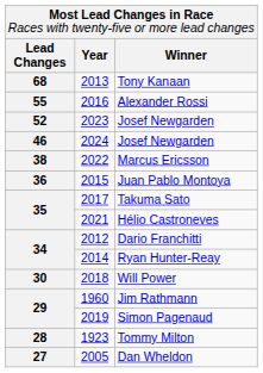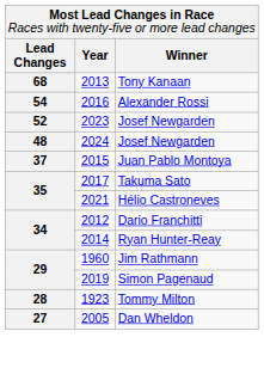 <table class="wikitable">
 <tr>
 <td style="background:#F2F2F2; text-align: center;" colspan="3"><strong>Most Lead Changes in Race</strong><br><em>Races with twenty-five or more lead changes</em></td>
 </tr>
 <tr>
 <td style="background:#F2F2F2; text-align: center;"><strong>Lead<br>Changes</strong></td>
 <td style="background:#F2F2F2; text-align: center;"><strong>Year</strong></td>
 <td style="background:#F2F2F2; text-align: center;"><strong>Winner</strong></td>
 </tr>
 <tr>
 <td style="background:#F2F2F2; text-align: center;"><strong>68</strong></td>
 <td style="text-align: center;"><a href='#'>2013</a></td>
 <td> <a href='#'>Tony Kanaan</a></td>
 </tr>
 <tr>
-<td style="background:#F2F2F2; text-align: center;"><strong>55</strong></td>
+<td style="background:#F2F2F2; text-align: center;"><strong>54</strong></td>
 <td style="text-align: center;"><a href='#'>2016</a></td>
 <td> <a href='#'>Alexander Rossi</a></td>
 </tr>
 <tr>
 <td style="background:#F2F2F2; text-align: center;"><strong>52</strong></td>
 <td style="text-align: center;"><a href='#'>2023</a></td>
 <td> <a href='#'>Josef Newgarden</a></td>
 </tr>
 <tr>
-<td style="background:#F2F2F2; text-align: center;"><strong>46</strong></td>
+<td style="background:#F2F2F2; text-align: center;"><strong>48</strong></td>
 <td style="text-align: center;"><a href='#'>2024</a></td>
 <td> <a href='#'>Josef Newgarden</a></td>
 </tr>
 <tr>
-<td style="background:#F2F2F2; text-align: center;"><strong>38</strong></td>
-<td style="text-align: center;"><a href='#'>2022</a></td>
-<td> <a href='#'>Marcus Ericsson</a></td>
-</tr>
-<tr>
-<td style="background:#F2F2F2; text-align: center;"><strong>36</strong></td>
+<td style="background:#F2F2F2; text-align: center;"><strong>37</strong></td>
 <td style="text-align: center;"><a href='#'>2015</a></td>
 <td> <a href='#'>Juan Pablo Montoya</a></td>
 </tr>
 <tr>
 <td style="background:#F2F2F2; text-align: center;" rowspan="2"><strong>35</strong></td>
 <td style="text-align: center;"><a href='#'>2017</a></td>
 <td> <a href='#'>Takuma Sato</a></td>
 </tr>
 <tr>
 <td style="text-align: center;"><a href='#'>2021</a></td>
 <td> <a href='#'>Hélio Castroneves</a></td>
 </tr>
 <tr>
 <td style="background:#F2F2F2; text-align: center;" rowspan="2"><strong>34</strong></td>
 <td style="text-align: center;"><a href='#'>2012</a></td>
 <td> <a href='#'>Dario Franchitti</a></td>
 </tr>
 <tr>
 <td style="text-align: center;"><a href='#'>2014</a></td>
 <td> <a href='#'>Ryan Hunter-Reay</a></td>
 </tr>
 <tr>
-<td style="background:#F2F2F2; text-align: center;"><strong>30</strong></td>
-<td style="text-align: center;"><a href='#'>2018</a></td>
-<td> <a href='#'>Will Power</a></td>
-</tr>
-<tr>
 <td style="background:#F2F2F2; text-align: center;" rowspan="2"><strong>29</strong></td>
 <td style="text-align: center;"><a href='#'>1960</a></td>
 <td> <a href='#'>Jim Rathmann</a></td>
 </tr>
 <tr>
 <td style="text-align: center;"><a href='#'>2019</a></td>
 <td> <a href='#'>Simon Pagenaud</a></td>
 </tr>
 <tr>
 <td style="background:#F2F2F2; text-align: center;"><strong>28</strong></td>
 <td style="text-align: center;"><a href='#'>1923</a></td>
 <td> <a href='#'>Tommy Milton</a></td>
 </tr>
 <tr>
 <td style="background:#F2F2F2; text-align: center;"><strong>27</strong></td>
 <td style="text-align: center;"><a href='#'>2005</a></td>
 <td> <a href='#'>Dan Wheldon</a></td>
 </tr>
 </table>
